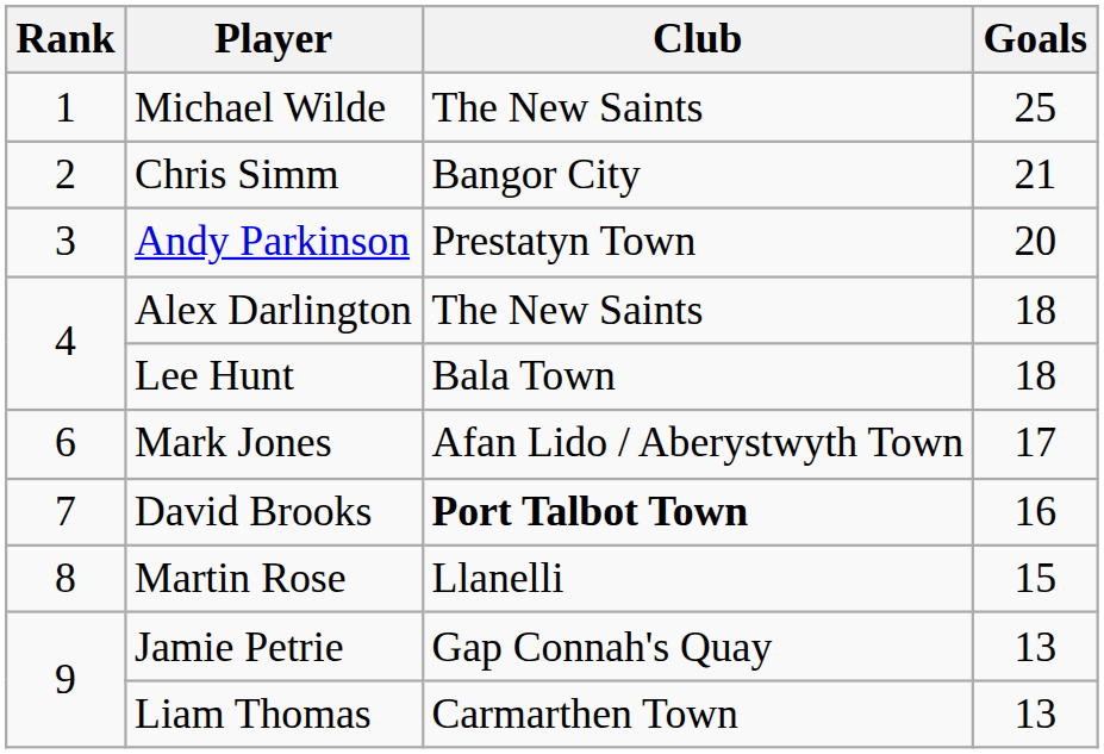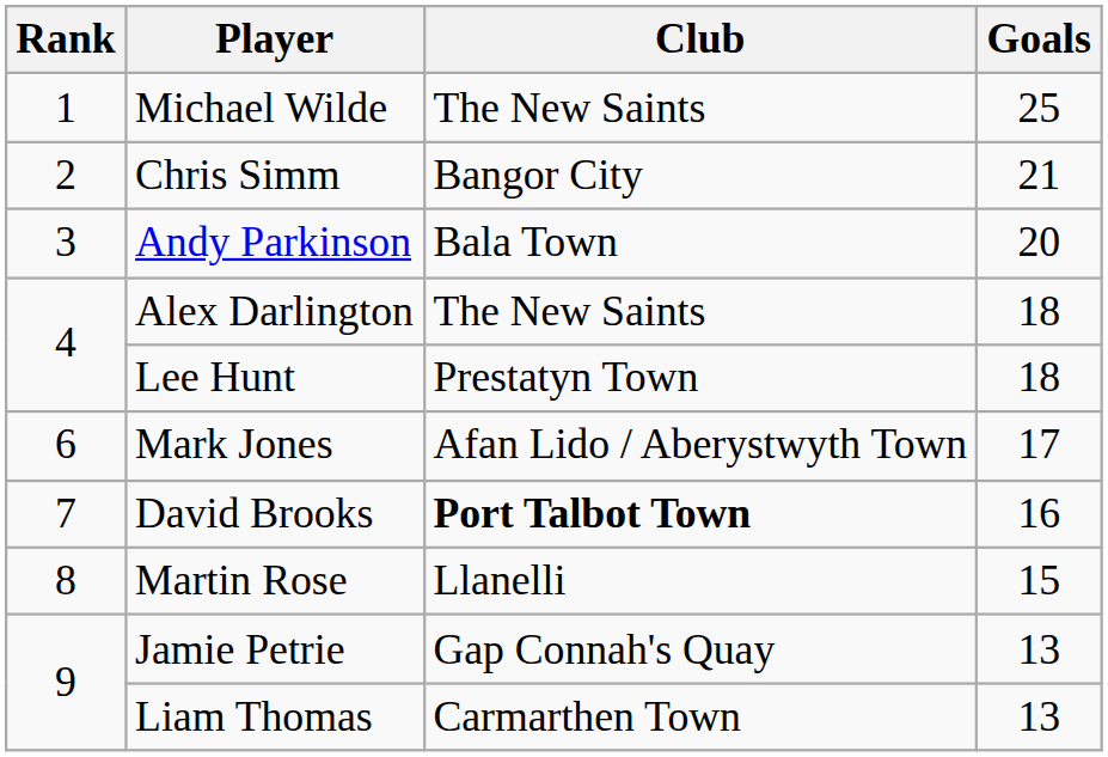 <table class="wikitable" style="text-align:center">
 <tr>
 <th>Rank</th>
 <th>Player</th>
 <th>Club</th>
 <th>Goals</th>
 </tr>
 <tr>
 <td>1</td>
 <td align="left"> Michael Wilde</td>
 <td align="left">The New Saints</td>
 <td>25</td>
 </tr>
 <tr>
 <td>2</td>
 <td align="left"> Chris Simm</td>
 <td align="left">Bangor City</td>
 <td>21</td>
 </tr>
 <tr>
 <td>3</td>
 <td align="left"> <a href='#'>Andy Parkinson</a></td>
-<td align="left">Prestatyn Town</td>
+<td align="left">Bala Town</td>
 <td>20</td>
 </tr>
 <tr>
 <td rowspan="2">4</td>
 <td align="left"> Alex Darlington</td>
 <td align="left">The New Saints</td>
 <td>18</td>
 </tr>
 <tr>
 <td align="left"> Lee Hunt</td>
-<td align="left">Bala Town</td>
+<td align="left">Prestatyn Town</td>
 <td>18</td>
 </tr>
 <tr>
 <td>6</td>
 <td align="left"> Mark Jones</td>
 <td align="left">Afan Lido / Aberystwyth Town</td>
 <td>17</td>
 </tr>
 <tr>
 <td>7</td>
 <td align="left"> David Brooks</td>
 <td align="left"><strong>Port Talbot Town</strong></td>
 <td>16</td>
 </tr>
 <tr>
 <td>8</td>
 <td align="left"> Martin Rose</td>
 <td align="left">Llanelli</td>
 <td>15</td>
 </tr>
 <tr>
 <td rowspan="2">9</td>
 <td align="left"> Jamie Petrie</td>
 <td align="left">Gap Connah's Quay</td>
 <td>13</td>
 </tr>
 <tr>
 <td align="left"> Liam Thomas</td>
 <td align="left">Carmarthen Town</td>
 <td>13</td>
 </tr>
 </table>
